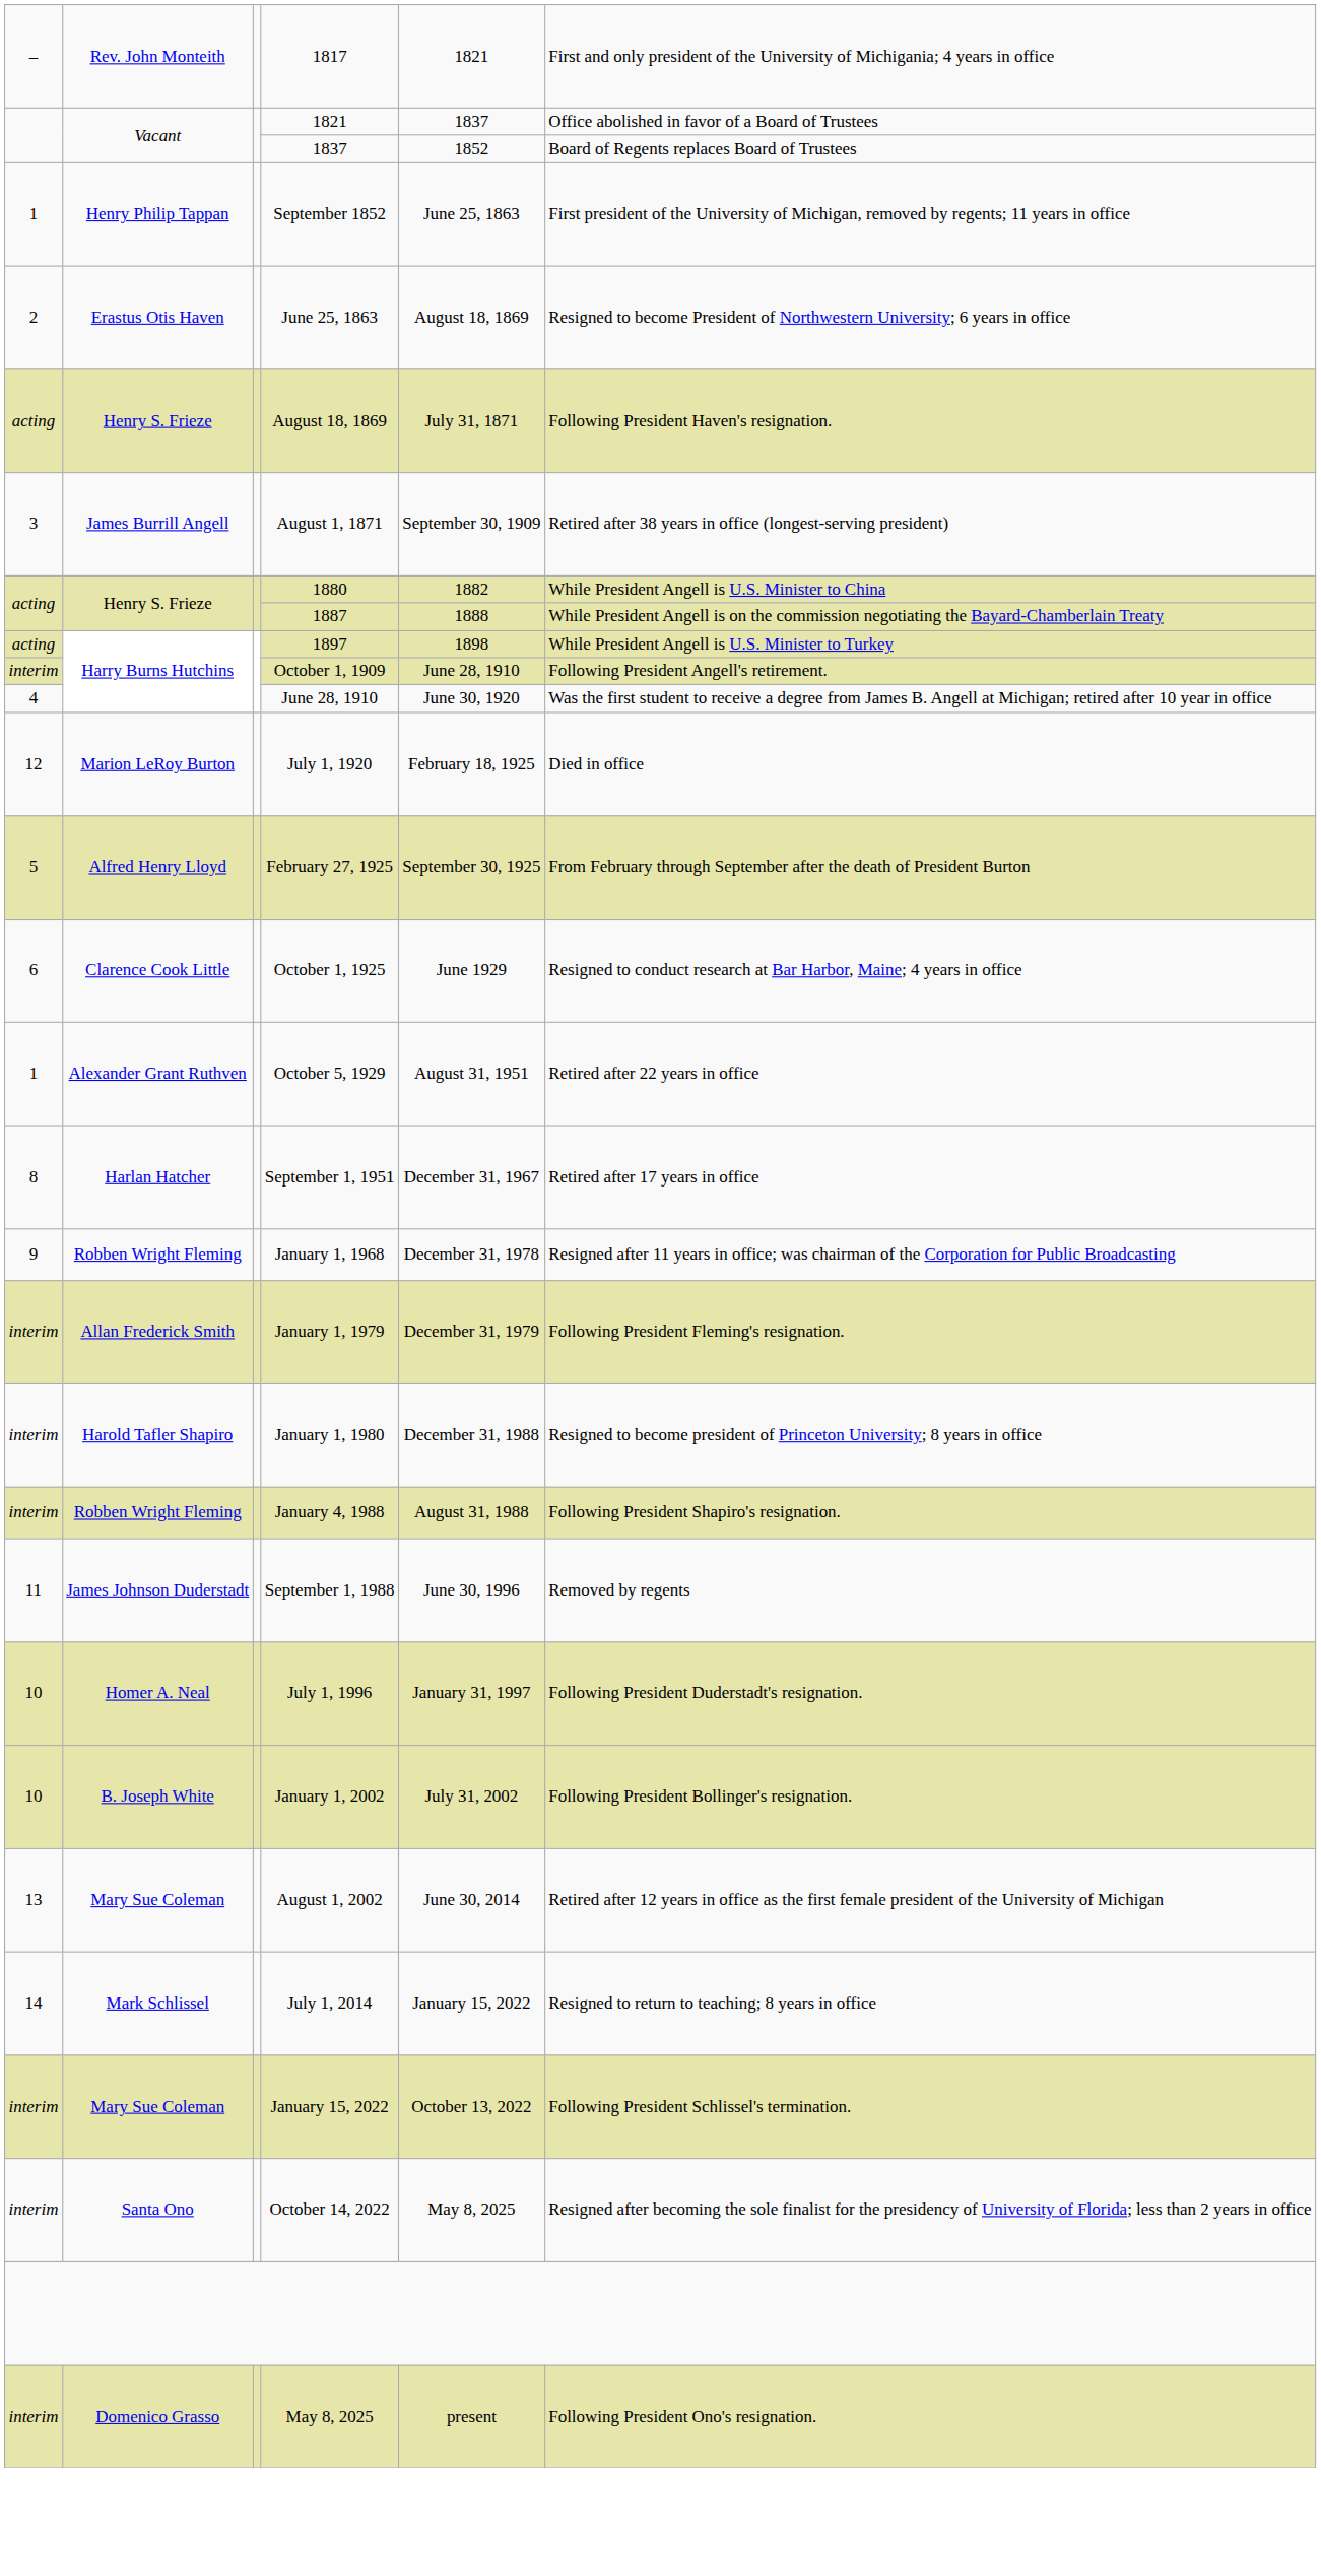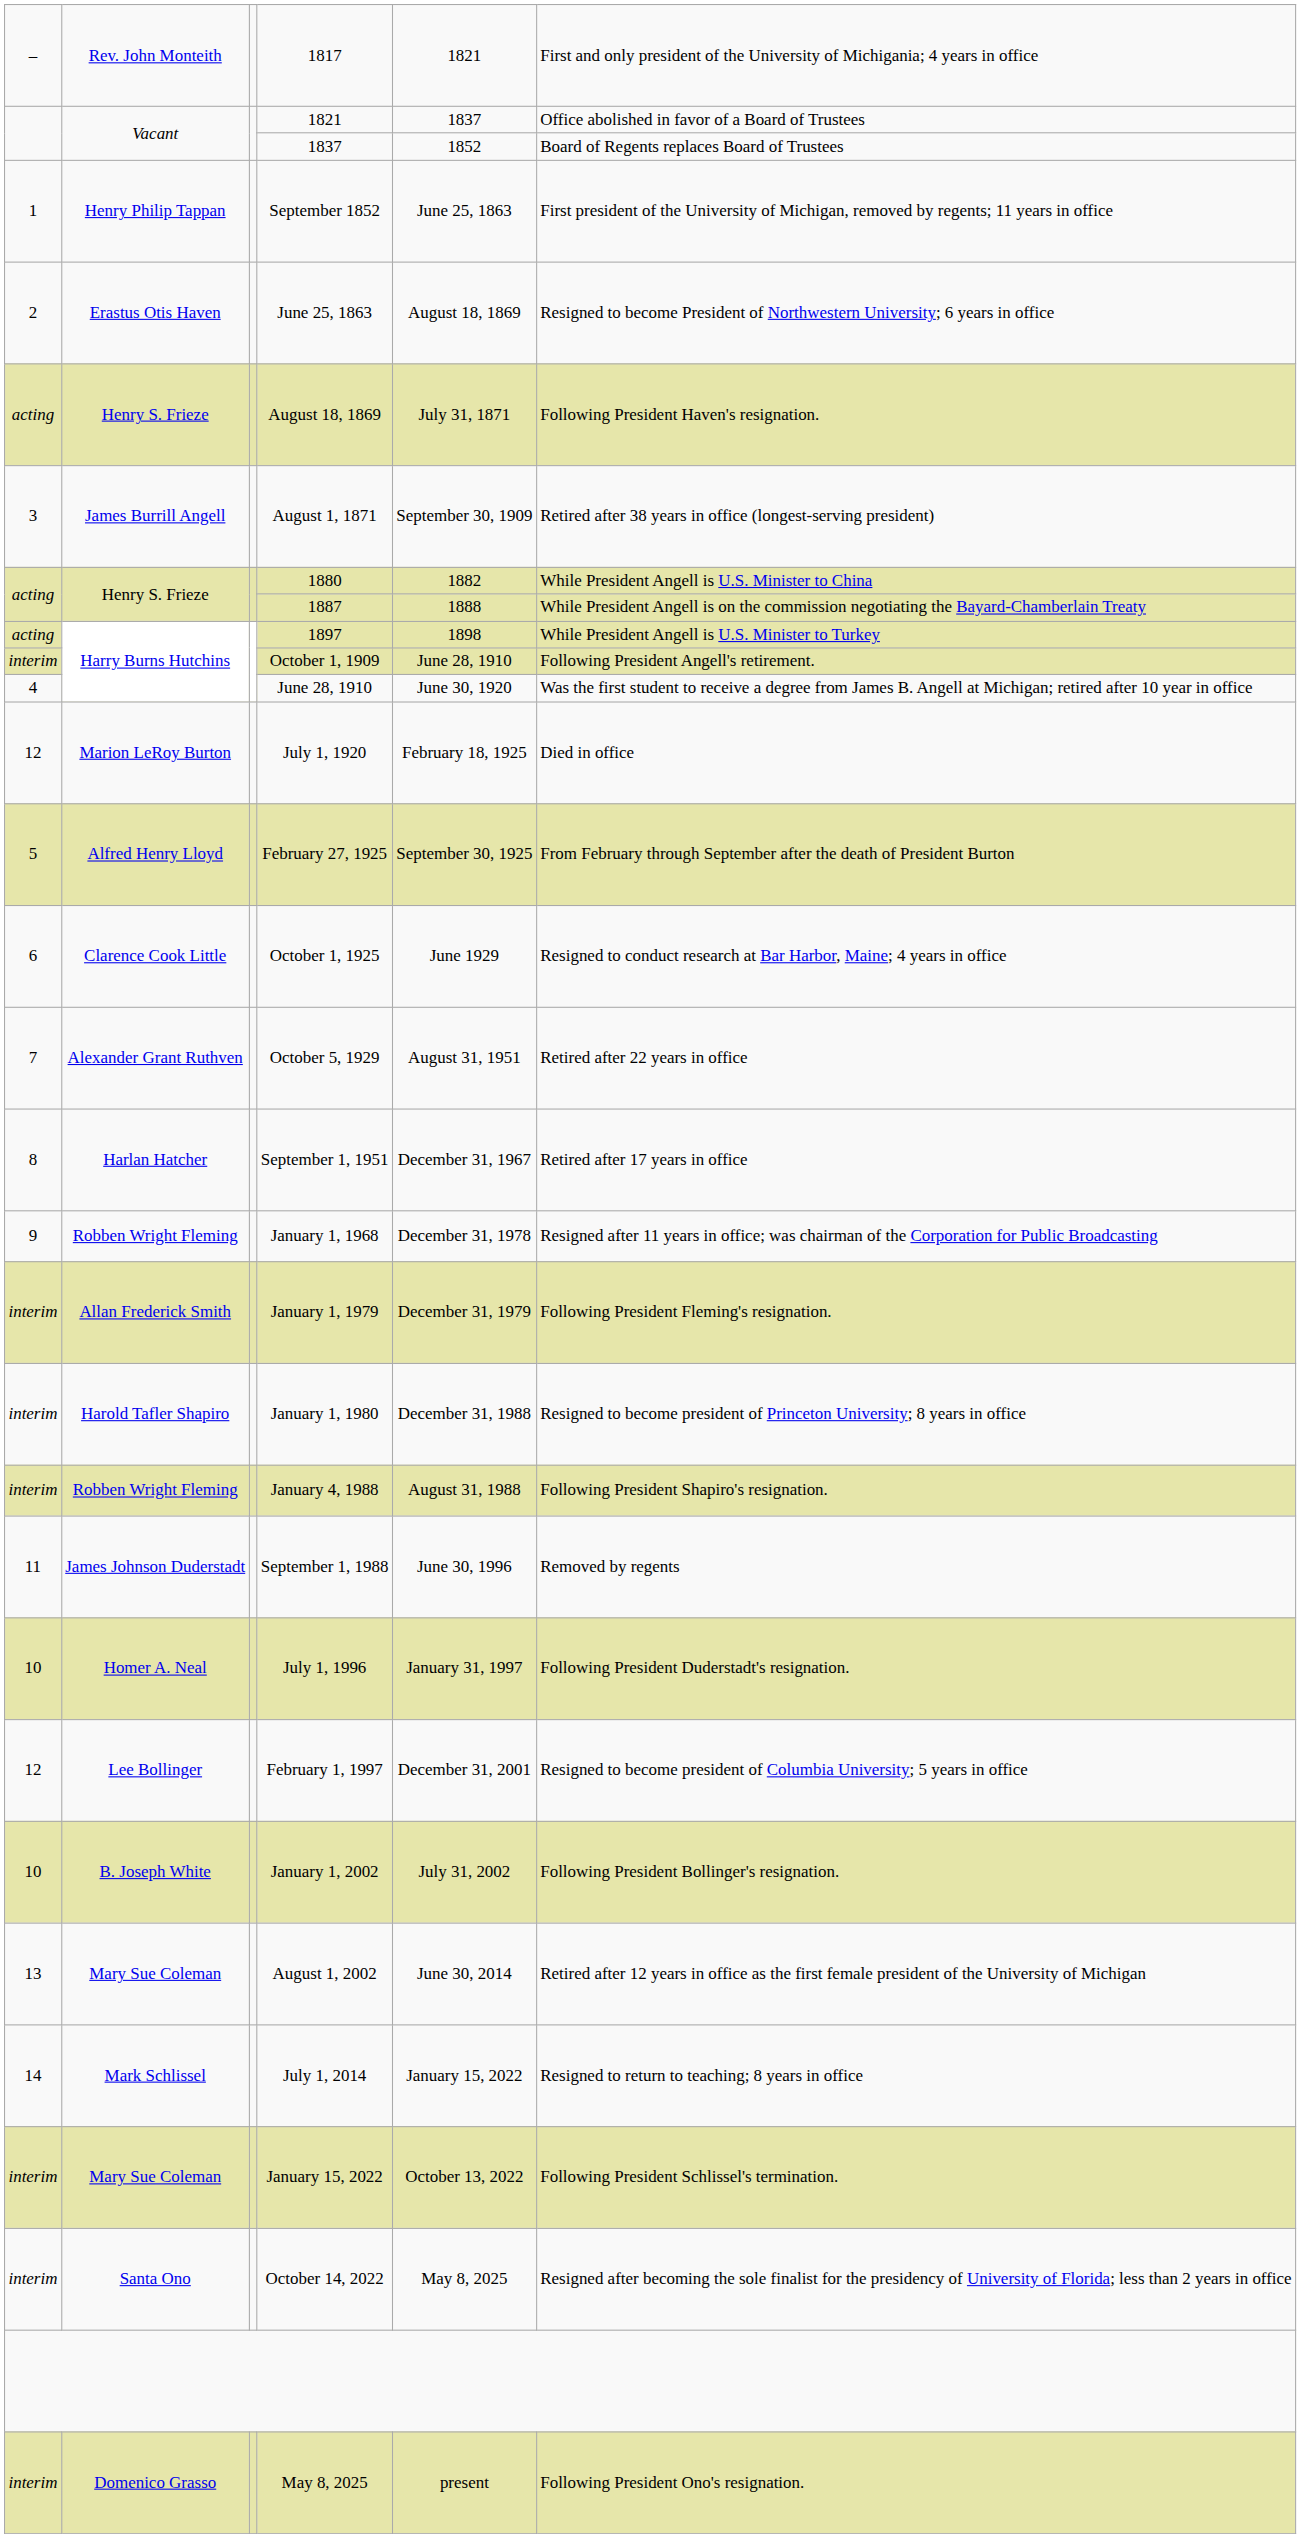 <table class="wikitable sortable" style="text-align:center;" summary="Columns list the order. name tenure. and notes about presidents of the university">
 <tr style="height:6em; text-align:center">
 <td>–</td>
 <td scope="row" data-sort-value="Monteith, John"><a href='#'>Rev. John Monteith</a></td>
 <td></td>
 <td>1817</td>
 <td>1821</td>
 <td style="text-align:left;">First and only president of the University of Michigania; 4 years in office</td>
 </tr>
 <tr>
 <td rowspan="2"></td>
 <td scope="row" rowspan="2"><em>Vacant</em></td>
 <td rowspan="2"></td>
 <td>1821</td>
 <td>1837</td>
 <td style="text-align:left;">Office abolished in favor of a Board of Trustees</td>
 </tr>
 <tr>
 <td>1837</td>
 <td>1852</td>
 <td style="text-align:left;">Board of Regents replaces Board of Trustees</td>
 </tr>
 <tr style="height:6em;">
 <td>1</td>
 <td scope="row" data-sort-value="Tappan, Henry Philip"><a href='#'>Henry Philip Tappan</a></td>
 <td></td>
 <td>September 1852</td>
 <td>June 25, 1863</td>
 <td style="text-align:left;">First president of the University of Michigan, removed by regents; 11 years in office</td>
 </tr>
 <tr style="height:6em;">
 <td>2</td>
 <td scope="row" data-sort-value="Haven, Erastus Otis"><a href='#'>Erastus Otis Haven</a></td>
 <td></td>
 <td>June 25, 1863</td>
 <td>August 18, 1869</td>
 <td style="text-align:left;"> Resigned to become President of <a href='#'>Northwestern University</a>; 6 years in office</td>
 </tr>
 <tr style="height:6em;" bgcolor="#e6e6aa">
 <td><em>acting</em></td>
 <td scope="row" data-sort-value="Frieze, Henry S."><a href='#'>Henry S. Frieze</a></td>
 <td></td>
 <td>August 18, 1869</td>
 <td>July 31, 1871</td>
 <td style="text-align:left;">Following President Haven's resignation.</td>
 </tr>
 <tr style="height:6em;">
 <td>3</td>
 <td scope="row" data-sort-value="Angell, James Burrill"><a href='#'>James Burrill Angell</a></td>
 <td></td>
 <td>August 1, 1871</td>
 <td>September 30, 1909</td>
 <td style="text-align:left;"> Retired after 38 years in office (longest-serving president)</td>
 </tr>
 <tr bgcolor="#e6e6aa">
 <td rowspan="2"><em>acting</em></td>
 <td scope="row" data-sort-value="Frieze, Henry S." rowspan="2">Henry S. Frieze</td>
 <td rowspan="2"></td>
 <td>1880</td>
 <td>1882</td>
 <td style="text-align:left;">While President Angell is <a href='#'>U.S. Minister to China</a></td>
 </tr>
 <tr bgcolor="#e6e6aa">
 <td>1887</td>
 <td>1888</td>
 <td style="text-align:left;">While President Angell is on the commission negotiating the <a href='#'>Bayard-Chamberlain Treaty</a></td>
 </tr>
 <tr bgcolor="#e6e6aa">
 <td><em>acting</em></td>
 <td scope="row" data-sort-value="Hutchins, Harry Burns" rowspan="3" bgcolor="#ffffff"><a href='#'>Harry Burns Hutchins</a></td>
 <td rowspan="3" bgcolor="#ffffff"></td>
 <td>1897</td>
 <td>1898</td>
 <td style="text-align:left;">While President Angell is <a href='#'>U.S. Minister to Turkey</a></td>
 </tr>
 <tr bgcolor="#e6e6aa">
 <td><em>interim</em></td>
 <td>October 1, 1909</td>
 <td>June 28, 1910</td>
 <td style="text-align:left;">Following President Angell's retirement.</td>
 </tr>
 <tr>
 <td>4</td>
 <td>June 28, 1910</td>
 <td>June 30, 1920</td>
 <td style="text-align:left;"> Was the first student to receive a degree from James B. Angell at Michigan; retired after 10 year in office</td>
 </tr>
 <tr style="height:6em;">
 <td>12</td>
 <td scope="row" data-sort-value="Burton, Marion LeRoy"><a href='#'>Marion LeRoy Burton</a></td>
 <td></td>
 <td>July 1, 1920</td>
 <td>February 18, 1925</td>
 <td style="text-align:left;"> Died in office</td>
 </tr>
 <tr style="height:6em;" bgcolor="#e6e6aa">
 <td>5</td>
 <td scope="row" data-sort-value="Lloyd, Alfred Henry"><a href='#'>Alfred Henry Lloyd</a></td>
 <td></td>
 <td>February 27, 1925</td>
 <td nowrap>September 30, 1925</td>
 <td style="text-align:left;">From February through September after the death of President Burton</td>
 </tr>
 <tr style="height:6em;">
 <td>6</td>
 <td scope="row" data-sort-value="Little, Clarence Cook"><a href='#'>Clarence Cook Little</a></td>
 <td></td>
 <td>October 1, 1925</td>
 <td>June 1929</td>
 <td style="text-align:left;"> Resigned to conduct research at <a href='#'>Bar Harbor</a>, <a href='#'>Maine</a>; 4 years in office<br></td>
 </tr>
 <tr style="height:6em;">
-<td>1</td>
+<td>7</td>
 <td scope="row" data-sort-value="Ruthven, Alexander Grant"><a href='#'>Alexander Grant Ruthven</a></td>
 <td></td>
 <td>October 5, 1929</td>
 <td>August 31, 1951</td>
 <td style="text-align:left;"> Retired after 22 years in office</td>
 </tr>
 <tr style="height:6em;">
 <td>8</td>
 <td scope="row" data-sort-value="Hatcher, Harlan"><a href='#'>Harlan Hatcher</a></td>
 <td></td>
 <td>September 1, 1951</td>
 <td>December 31, 1967</td>
 <td style="text-align:left;"> Retired after 17 years in office</td>
 </tr>
 <tr style="height:3em;">
 <td>9</td>
 <td scope="row" data-sort-value="Fleming, Robben Wright"><a href='#'>Robben Wright Fleming</a></td>
 <td></td>
 <td>January 1, 1968</td>
 <td>December 31, 1978</td>
 <td style="text-align:left;"> Resigned after 11 years in office; was chairman of the <a href='#'>Corporation for Public Broadcasting</a></td>
 </tr>
 <tr style="height:6em;" bgcolor="#e6e6aa">
 <td><em>interim</em></td>
 <td scope="row" data-sort-value="Smith, Allan Frederick"><a href='#'>Allan Frederick Smith</a></td>
 <td></td>
 <td>January 1, 1979</td>
 <td>December 31, 1979</td>
 <td style="text-align:left;">Following President Fleming's resignation.</td>
 </tr>
 <tr style="height:6em;">
 <td><em>interim</em></td>
 <td scope="row" data-sort-value="Shapiro, Harold Tafler"><a href='#'>Harold Tafler Shapiro</a></td>
 <td></td>
 <td>January 1, 1980</td>
 <td>December 31, 1988</td>
 <td style="text-align:left;"> Resigned to become president of <a href='#'>Princeton University</a>; 8 years in office</td>
 </tr>
 <tr style="height:3em;" bgcolor="#e6e6aa">
 <td><em>interim</em></td>
 <td scope="row" data-sort-value="Fleming, Robben Wright"><a href='#'>Robben Wright Fleming</a></td>
 <td></td>
 <td>January 4, 1988</td>
 <td>August 31, 1988</td>
 <td style="text-align:left;">Following President Shapiro's resignation.</td>
 </tr>
 <tr style="height:6em;">
 <td>11</td>
 <td scope="row" data-sort-value="Duderstadt, James Johnson"><a href='#'>James Johnson Duderstadt</a></td>
 <td></td>
 <td nowrap>September 1, 1988</td>
 <td>June 30, 1996</td>
 <td style="text-align:left;"> Removed by regents</td>
 </tr>
 <tr style="height:6em;" bgcolor="#e6e6aa">
 <td>10</td>
 <td scope="row" data-sort-value="Neal, Homer A."><a href='#'>Homer A. Neal</a></td>
 <td></td>
 <td>July 1, 1996</td>
 <td>January 31, 1997</td>
 <td style="text-align:left;">Following President Duderstadt's resignation.</td>
 </tr>
+<tr style="height:6em;">
+<td>12</td>
+<td scope="row" data-sort-value="Bollinger, Lee C."><a href='#'>Lee Bollinger</a></td>
+<td></td>
+<td>February 1, 1997</td>
+<td>December 31, 2001</td>
+<td style="text-align:left;"> Resigned to become president of <a href='#'>Columbia University</a>; 5 years in office</td>
+</tr>
 <tr style="height:6em;" bgcolor="#e6e6aa">
 <td>10</td>
 <td scope="row" data-sort-value="White, B. Joseph"><a href='#'>B. Joseph White</a></td>
 <td></td>
 <td>January 1, 2002</td>
 <td>July 31, 2002</td>
 <td style="text-align:left;">Following President Bollinger's resignation.</td>
 </tr>
 <tr style="height:6em;">
 <td>13</td>
 <td scope="row" data-sort-value="Coleman, Mary Sue"><a href='#'>Mary Sue Coleman</a></td>
 <td></td>
 <td>August 1, 2002</td>
 <td>June 30, 2014</td>
 <td style="text-align:left;"> Retired after 12 years in office as the first female president of the University of Michigan</td>
 </tr>
 <tr style="height:6em;">
 <td>14</td>
 <td scope="row" data-sort-value="Schlissel, Mark S."><a href='#'>Mark Schlissel</a></td>
 <td></td>
 <td>July 1, 2014</td>
 <td>January 15, 2022</td>
 <td style="text-align:left;"> Resigned to return to teaching; 8 years in office</td>
 </tr>
 <tr style="height:6em;" bgcolor="#e6e6aa">
 <td><em>interim</em></td>
 <td scope="row" data-sort-value="Coleman, Mary Sue"><a href='#'>Mary Sue Coleman</a></td>
 <td></td>
 <td>January 15, 2022</td>
 <td>October 13, 2022</td>
 <td style="text-align:left;">Following President Schlissel's termination.</td>
 </tr>
 <tr style="height:6em;">
 <td><em>interim</em></td>
 <td scope="row" data-sort-value="Ono, Santa J."><a href='#'>Santa Ono</a></td>
 <td></td>
 <td>October 14, 2022</td>
 <td>May 8, 2025</td>
 <td style="text-align:left;"> Resigned after becoming the sole finalist for the presidency of <a href='#'>University of Florida</a>; less than 2 years in office</td>
 </tr>
 <tr style="height:6em;">
 </tr>
 <tr style="height:6em;" bgcolor="#e6e6aa">
 <td><em>interim</em></td>
 <td scope="row" data-sort-value="Grasso, Domenico"><a href='#'>Domenico Grasso</a></td>
 <td></td>
 <td>May 8, 2025</td>
 <td>present</td>
 <td style="text-align:left;">Following President Ono's resignation.</td>
 </tr>
 </table>
